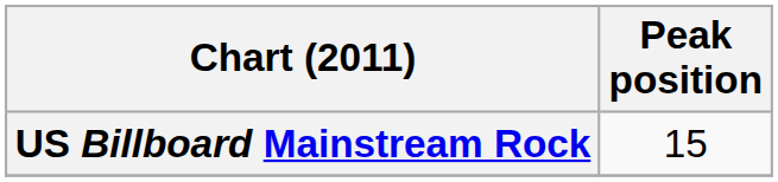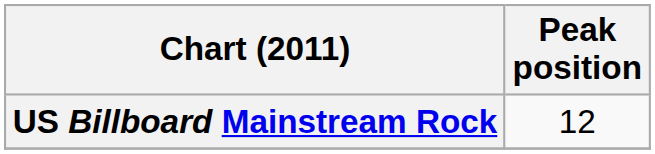 <table class="wikitable sortable plainrowheaders" style="text-align:center">
 <tr>
 <th scope="col">Chart (2011)</th>
 <th scope="col">Peak<br>position</th>
 </tr>
 <tr>
 <th scope="row">US <em>Billboard</em> <a href='#'>Mainstream Rock</a></th>
-<td>15</td>
+<td>12</td>
 </tr>
 <tr>
 </tr>
 </table>
